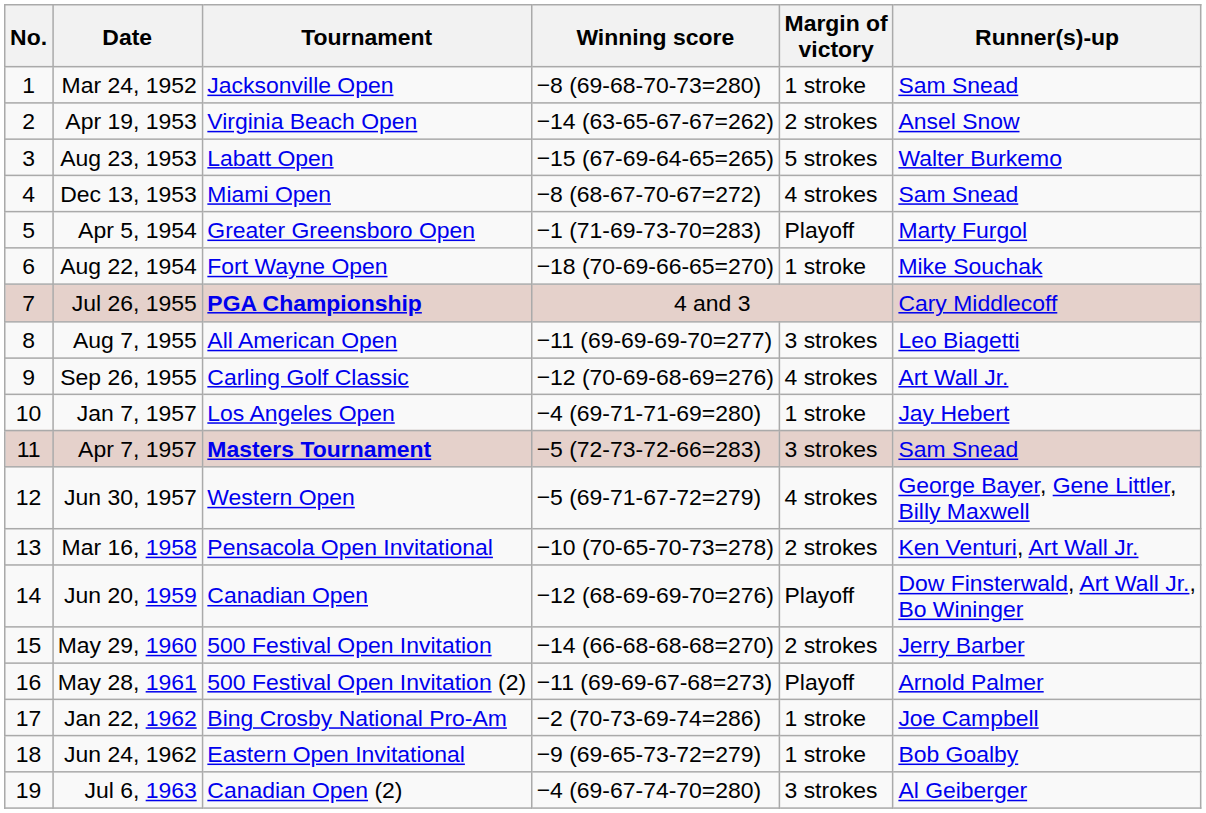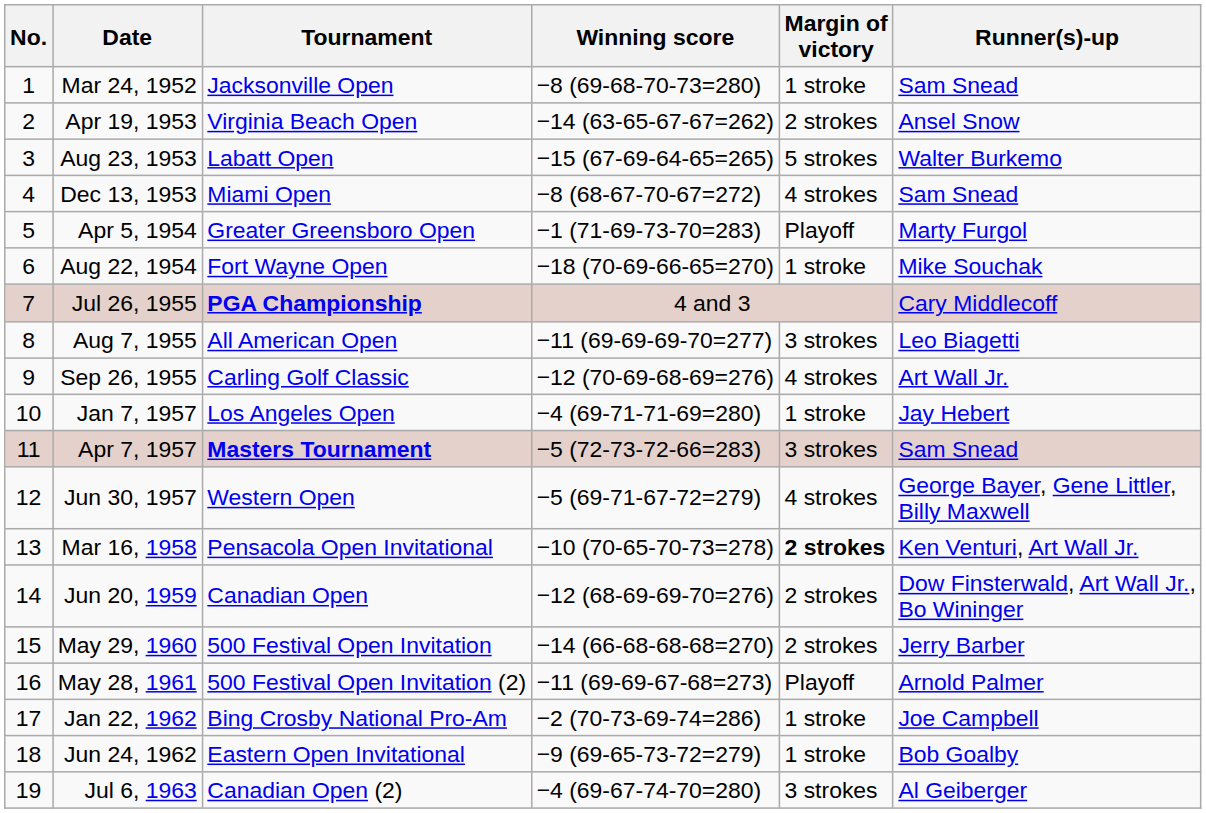 <table class="wikitable" style="font-size:95%;">
 <tr>
 <th>No.</th>
 <th>Date</th>
 <th>Tournament</th>
 <th>Winning score</th>
 <th>Margin of<br>victory</th>
 <th>Runner(s)-up</th>
 </tr>
 <tr>
 <td align=center>1</td>
 <td align=right>Mar 24, 1952</td>
 <td><a href='#'>Jacksonville Open</a></td>
 <td>−8 (69-68-70-73=280)</td>
 <td>1 stroke</td>
 <td> <a href='#'>Sam Snead</a></td>
 </tr>
 <tr>
 <td align=center>2</td>
 <td align=right>Apr 19, 1953</td>
 <td><a href='#'>Virginia Beach Open</a></td>
 <td>−14 (63-65-67-67=262)</td>
 <td>2 strokes</td>
 <td> <a href='#'>Ansel Snow</a></td>
 </tr>
 <tr>
 <td align=center>3</td>
 <td align=right>Aug 23, 1953</td>
 <td><a href='#'>Labatt Open</a></td>
 <td>−15 (67-69-64-65=265)</td>
 <td>5 strokes</td>
 <td> <a href='#'>Walter Burkemo</a></td>
 </tr>
 <tr>
 <td align=center>4</td>
 <td align=right>Dec 13, 1953</td>
 <td><a href='#'>Miami Open</a></td>
 <td>−8 (68-67-70-67=272)</td>
 <td>4 strokes</td>
 <td> <a href='#'>Sam Snead</a></td>
 </tr>
 <tr>
 <td align=center>5</td>
 <td align=right>Apr 5, 1954</td>
 <td><a href='#'>Greater Greensboro Open</a></td>
 <td>−1 (71-69-73-70=283)</td>
 <td>Playoff</td>
 <td> <a href='#'>Marty Furgol</a></td>
 </tr>
 <tr>
 <td align=center>6</td>
 <td align=right>Aug 22, 1954</td>
 <td><a href='#'>Fort Wayne Open</a></td>
 <td>−18 (70-69-66-65=270)</td>
 <td>1 stroke</td>
 <td> <a href='#'>Mike Souchak</a></td>
 </tr>
 <tr style="background:#e5d1cb;">
 <td align=center>7</td>
 <td align=right>Jul 26, 1955</td>
 <td><strong><a href='#'>PGA Championship</a></strong></td>
 <td colspan=2 align=center>4 and 3</td>
 <td> <a href='#'>Cary Middlecoff</a></td>
 </tr>
 <tr>
 <td align=center>8</td>
 <td align=right>Aug 7, 1955</td>
 <td><a href='#'>All American Open</a></td>
 <td>−11 (69-69-69-70=277)</td>
 <td>3 strokes</td>
 <td> <a href='#'>Leo Biagetti</a></td>
 </tr>
 <tr>
 <td align=center>9</td>
 <td align=right>Sep 26, 1955</td>
 <td><a href='#'>Carling Golf Classic</a></td>
 <td>−12 (70-69-68-69=276)</td>
 <td>4 strokes</td>
 <td> <a href='#'>Art Wall Jr.</a></td>
 </tr>
 <tr>
 <td align=center>10</td>
 <td align=right>Jan 7, 1957</td>
 <td><a href='#'>Los Angeles Open</a></td>
 <td>−4 (69-71-71-69=280)</td>
 <td>1 stroke</td>
 <td> <a href='#'>Jay Hebert</a></td>
 </tr>
 <tr style="background:#e5d1cb;">
 <td align=center>11</td>
 <td align=right>Apr 7, 1957</td>
 <td><strong><a href='#'>Masters Tournament</a></strong></td>
 <td>−5 (72-73-72-66=283)</td>
 <td>3 strokes</td>
 <td> <a href='#'>Sam Snead</a></td>
 </tr>
 <tr>
 <td align=center>12</td>
 <td align=right>Jun 30, 1957</td>
 <td><a href='#'>Western Open</a></td>
 <td>−5 (69-71-67-72=279)</td>
 <td>4 strokes</td>
 <td> <a href='#'>George Bayer</a>,  <a href='#'>Gene Littler</a>,<br> <a href='#'>Billy Maxwell</a></td>
 </tr>
 <tr>
 <td align=center>13</td>
 <td align=right>Mar 16, <a href='#'>1958</a></td>
 <td><a href='#'>Pensacola Open Invitational</a></td>
 <td>−10 (70-65-70-73=278)</td>
-<td>2 strokes</td>
+<td><strong>2 strokes</strong></td>
 <td> <a href='#'>Ken Venturi</a>,  <a href='#'>Art Wall Jr.</a></td>
 </tr>
 <tr>
 <td align=center>14</td>
 <td align=right>Jun 20, <a href='#'>1959</a></td>
 <td><a href='#'>Canadian Open</a></td>
 <td>−12 (68-69-69-70=276)</td>
-<td>Playoff</td>
+<td>2 strokes</td>
 <td> <a href='#'>Dow Finsterwald</a>,  <a href='#'>Art Wall Jr.</a>,<br> <a href='#'>Bo Wininger</a></td>
 </tr>
 <tr>
 <td align=center>15</td>
 <td align=right>May 29, <a href='#'>1960</a></td>
 <td><a href='#'>500 Festival Open Invitation</a></td>
 <td>−14 (66-68-68-68=270)</td>
 <td>2 strokes</td>
 <td> <a href='#'>Jerry Barber</a></td>
 </tr>
 <tr>
 <td align=center>16</td>
 <td align=right>May 28, <a href='#'>1961</a></td>
 <td><a href='#'>500 Festival Open Invitation</a> (2)</td>
 <td>−11 (69-69-67-68=273)</td>
 <td>Playoff</td>
 <td> <a href='#'>Arnold Palmer</a></td>
 </tr>
 <tr>
 <td align=center>17</td>
 <td align=right>Jan 22, <a href='#'>1962</a></td>
 <td><a href='#'>Bing Crosby National Pro-Am</a></td>
 <td>−2 (70-73-69-74=286)</td>
 <td>1 stroke</td>
 <td> <a href='#'>Joe Campbell</a></td>
 </tr>
 <tr>
 <td align=center>18</td>
 <td align=right>Jun 24, 1962</td>
 <td><a href='#'>Eastern Open Invitational</a></td>
 <td>−9 (69-65-73-72=279)</td>
 <td>1 stroke</td>
 <td> <a href='#'>Bob Goalby</a></td>
 </tr>
 <tr>
 <td align=center>19</td>
 <td align=right>Jul 6, <a href='#'>1963</a></td>
 <td><a href='#'>Canadian Open</a> (2)</td>
 <td>−4 (69-67-74-70=280)</td>
 <td>3 strokes</td>
 <td> <a href='#'>Al Geiberger</a></td>
 </tr>
 </table>
